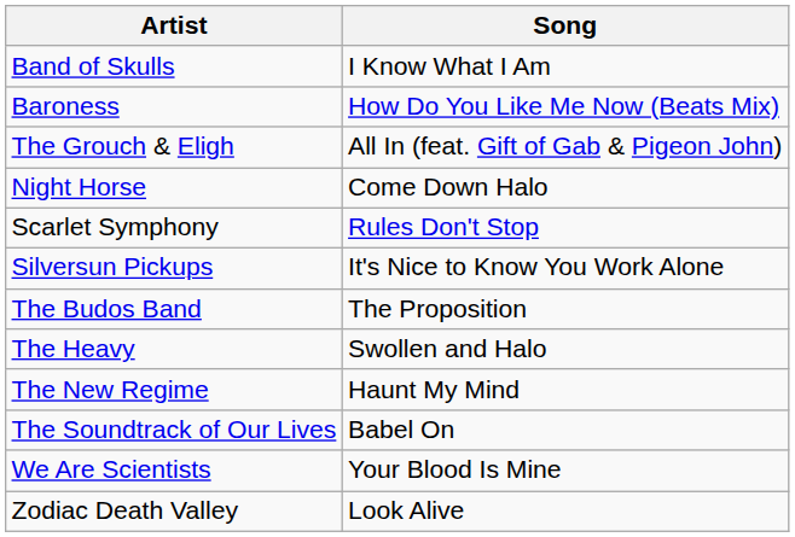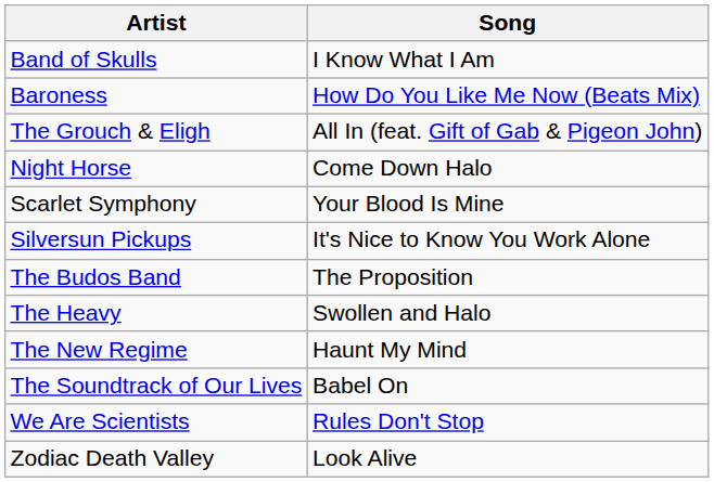 <table class="wikitable">
 <tr>
 <th>Artist</th>
 <th>Song</th>
 </tr>
 <tr>
 <td><a href='#'>Band of Skulls</a></td>
 <td>I Know What I Am</td>
 </tr>
 <tr>
 <td><a href='#'>Baroness</a></td>
 <td><a href='#'>How Do You Like Me Now (Beats Mix)</a></td>
 </tr>
 <tr>
 <td><a href='#'>The Grouch</a> & <a href='#'>Eligh</a></td>
 <td>All In (feat. <a href='#'>Gift of Gab</a> & <a href='#'>Pigeon John</a>)</td>
 </tr>
 <tr>
 <td><a href='#'>Night Horse</a></td>
 <td>Come Down Halo</td>
 </tr>
 <tr>
 <td>Scarlet Symphony</td>
-<td><a href='#'>Rules Don't Stop</a></td>
+<td>Your Blood Is Mine</td>
 </tr>
 <tr>
 <td><a href='#'>Silversun Pickups</a></td>
 <td>It's Nice to Know You Work Alone</td>
 </tr>
 <tr>
 <td><a href='#'>The Budos Band</a></td>
 <td>The Proposition</td>
 </tr>
 <tr>
 <td><a href='#'>The Heavy</a></td>
 <td>Swollen and Halo</td>
 </tr>
 <tr>
 <td><a href='#'>The New Regime</a></td>
 <td>Haunt My Mind</td>
 </tr>
 <tr>
 <td><a href='#'>The Soundtrack of Our Lives</a></td>
 <td>Babel On</td>
 </tr>
 <tr>
 <td><a href='#'>We Are Scientists</a></td>
-<td>Your Blood Is Mine</td>
+<td><a href='#'>Rules Don't Stop</a></td>
 </tr>
 <tr>
 <td>Zodiac Death Valley</td>
 <td>Look Alive</td>
 </tr>
 </table>
